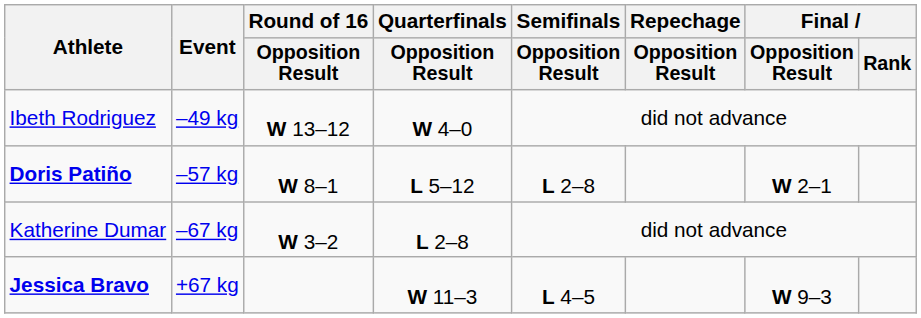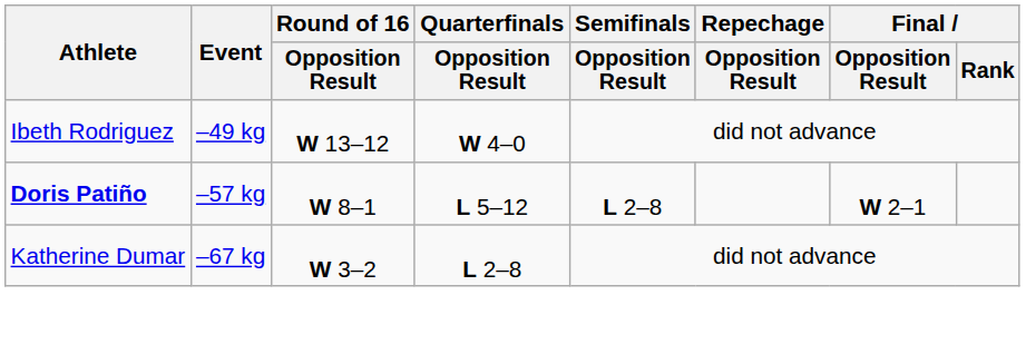 <table class="wikitable" style="font-size:90%">
 <tr>
 <th rowspan=2>Athlete</th>
 <th rowspan=2>Event</th>
 <th>Round of 16</th>
 <th>Quarterfinals</th>
 <th>Semifinals</th>
 <th>Repechage</th>
 <th colspan=2>Final / </th>
 </tr>
 <tr style="font-size:95%">
 <th>Opposition<br>Result</th>
 <th>Opposition<br>Result</th>
 <th>Opposition<br>Result</th>
 <th>Opposition<br>Result</th>
 <th>Opposition<br>Result</th>
 <th>Rank</th>
 </tr>
 <tr align=center>
 <td align=left><a href='#'>Ibeth Rodriguez</a></td>
 <td align=left><a href='#'>–49 kg</a></td>
 <td><br> <strong>W</strong> 13–12</td>
 <td><br> <strong>W</strong> 4–0</td>
 <td colspan=4>did not advance</td>
 </tr>
 <tr align=center>
 <td align=left><strong><a href='#'>Doris Patiño</a></strong></td>
 <td align=left><a href='#'>–57 kg</a></td>
 <td><br> <strong>W</strong> 8–1</td>
 <td><br> <strong>L</strong> 5–12</td>
 <td><br> <strong>L</strong> 2–8</td>
 <td></td>
 <td><br> <strong>W</strong> 2–1</td>
 <td></td>
 </tr>
 <tr align=center>
 <td align=left><a href='#'>Katherine Dumar</a></td>
 <td align=left><a href='#'>–67 kg</a></td>
 <td><br> <strong>W</strong> 3–2</td>
 <td><br> <strong>L</strong> 2–8</td>
 <td colspan=4>did not advance</td>
 </tr>
-<tr align=center>
-<td align=left><strong><a href='#'>Jessica Bravo</a></strong></td>
-<td align=left><a href='#'>+67 kg</a></td>
-<td></td>
-<td><br> <strong>W</strong> 11–3</td>
-<td><br> <strong>L</strong> 4–5</td>
-<td></td>
-<td><br> <strong>W</strong> 9–3</td>
-<td></td>
-</tr>
 </table>
